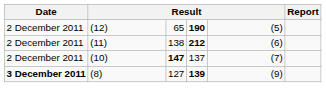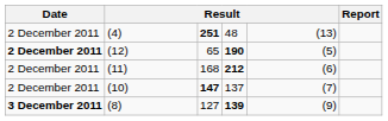 <table class="wikitable">
 <tr>
 <th>Date</th>
 <th colspan=4>Result</th>
 <th>Report</th>
 </tr>
 <tr>
 <td>2 December 2011</td>
+<td width=120px><strong></strong> (4)</td>
+<td style="text-align:right;"><strong>251</strong></td>
+<td>48</td>
+<td width=120px style="text-align:right;"> (13)</td>
+<td></td>
+</tr>
+<tr>
+<td><strong>2 December 2011</strong></td>
 <td width=120px> (12)</td>
 <td style="text-align:right;">65</td>
 <td><strong>190</strong></td>
 <td width=120px style="text-align:right;"><strong></strong> (5)</td>
 <td></td>
 </tr>
 <tr>
 <td>2 December 2011</td>
 <td width=120px> (11)</td>
-<td style="text-align:right;">138</td>
+<td style="text-align:right;">168</td>
 <td><strong>212</strong></td>
 <td width=120px style="text-align:right;"><strong></strong> (6)</td>
 <td></td>
 </tr>
 <tr>
 <td>2 December 2011</td>
 <td width=120px><strong></strong> (10)</td>
 <td style="text-align:right;"><strong>147</strong></td>
 <td>137</td>
 <td width=120px style="text-align:right;"> (7)</td>
 <td></td>
 </tr>
 <tr>
 <td><strong>3 December 2011</strong></td>
 <td width=120px> (8)</td>
 <td style="text-align:right;">127</td>
 <td><strong>139</strong></td>
 <td width=120px style="text-align:right;"><strong></strong> (9)</td>
 <td></td>
 </tr>
 </table>
